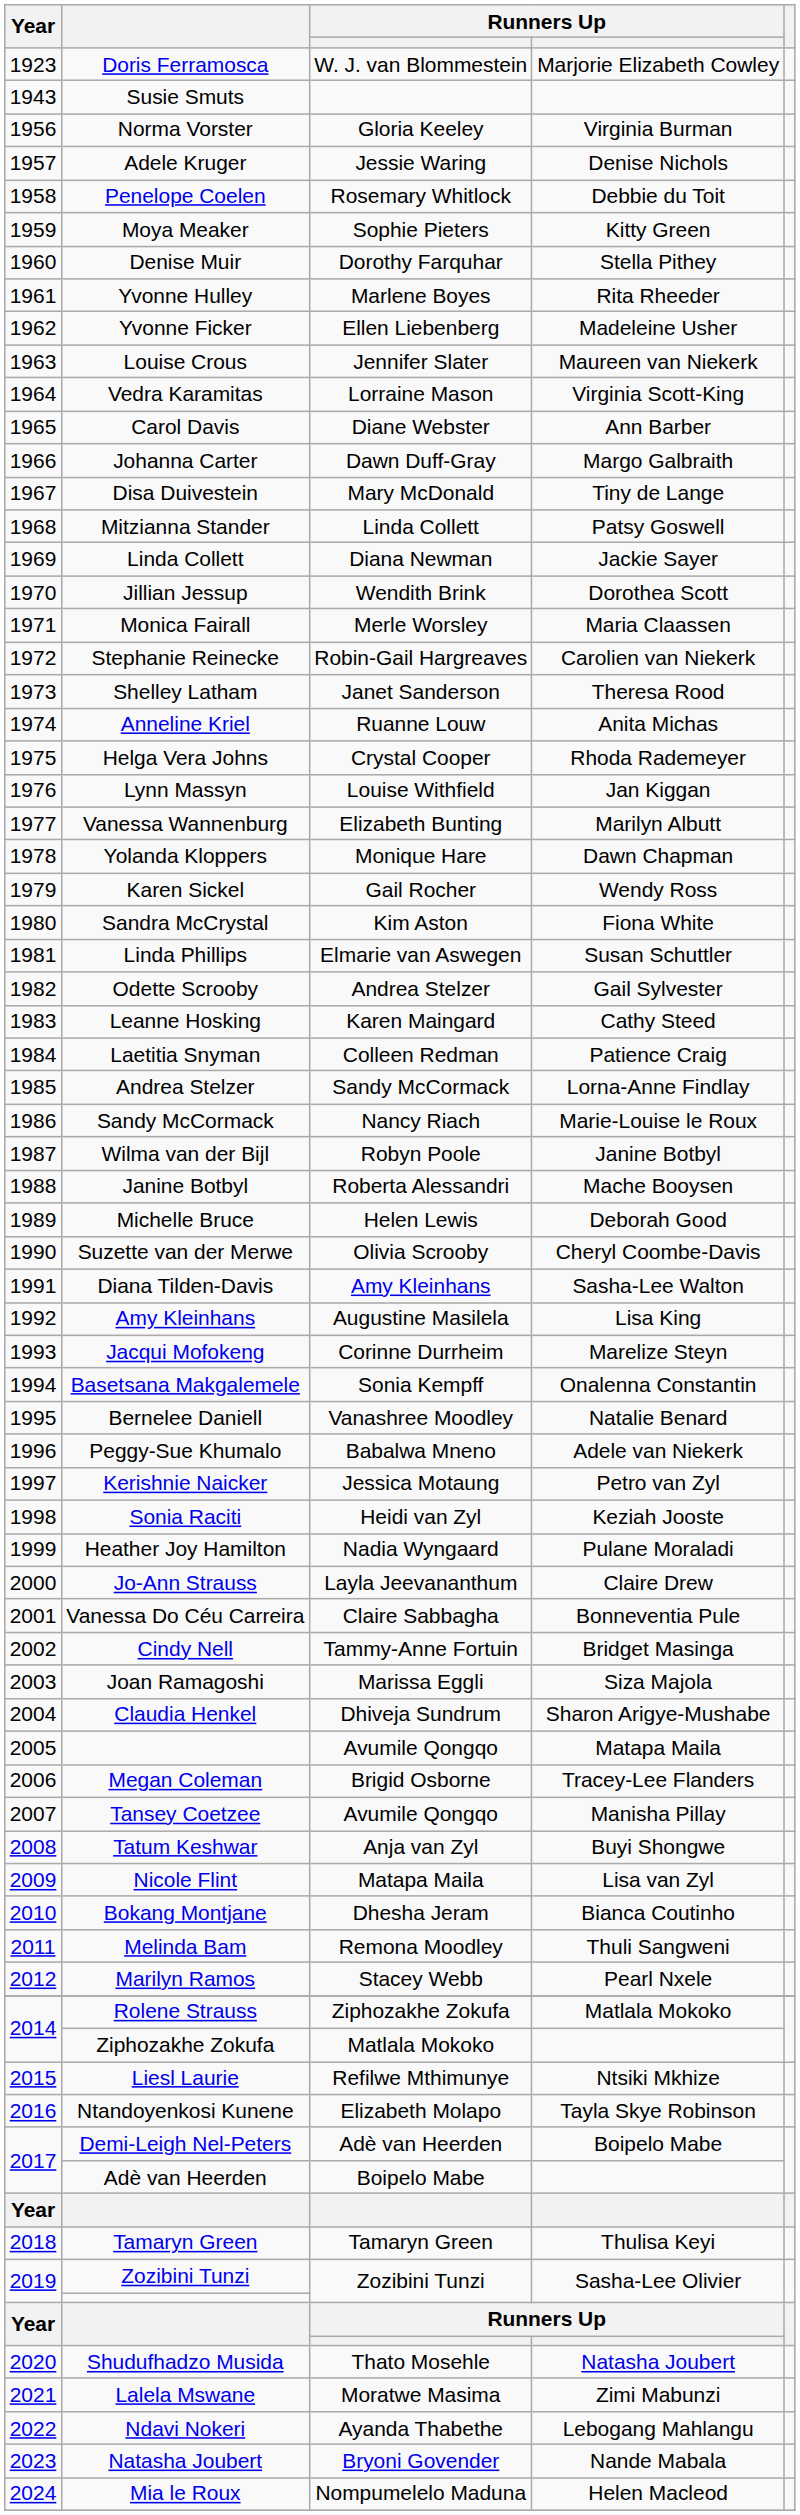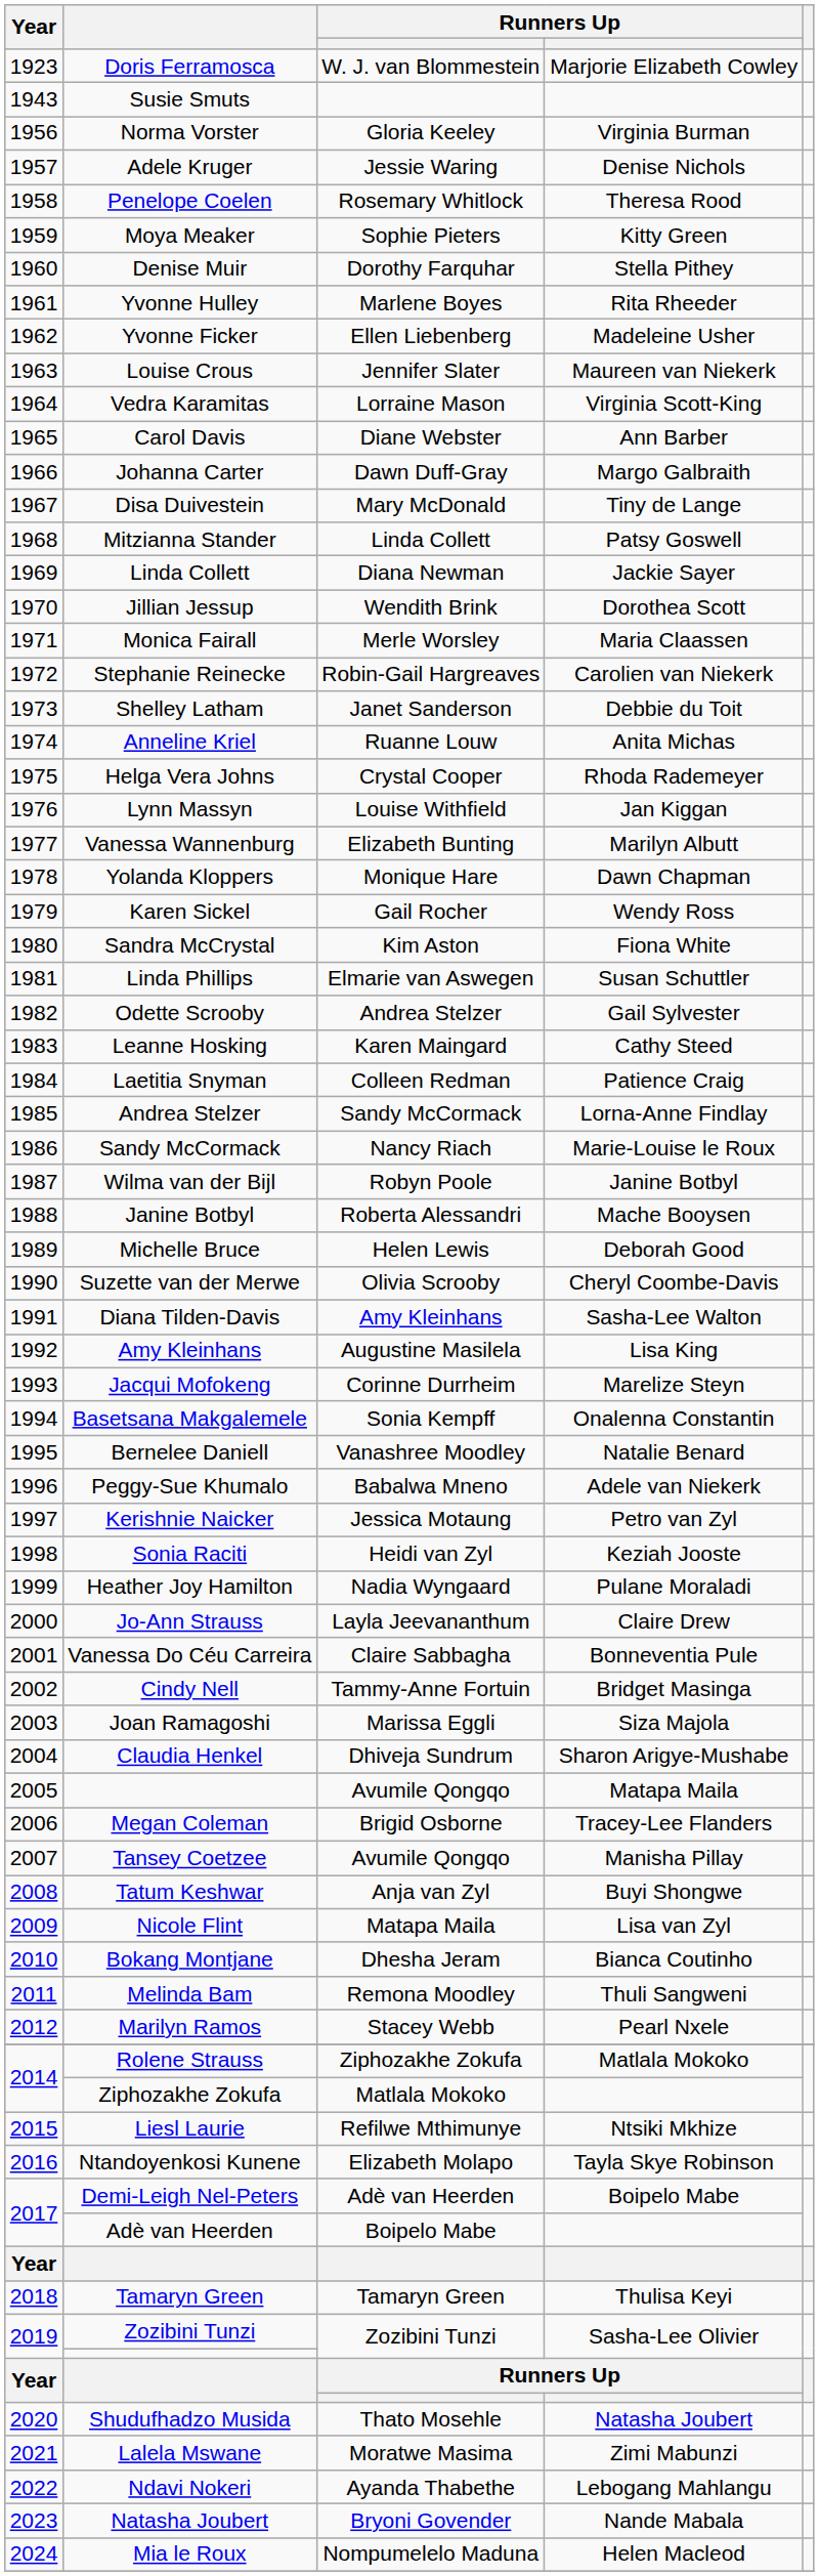 <table class="wikitable" style="font-size: 85%; text-align:center">
 <tr>
 <th rowspan="2">Year</th>
 <th rowspan="2"></th>
 <th colspan="2">Runners Up</th>
 <th rowspan="2"></th>
 </tr>
 <tr>
 <th></th>
 <th></th>
 </tr>
 <tr>
 <td>1923</td>
 <td><a href='#'>Doris Ferramosca</a></td>
 <td>W. J. van Blommestein</td>
 <td>Marjorie Elizabeth Cowley</td>
 <td></td>
 </tr>
 <tr>
 <td>1943</td>
 <td>Susie Smuts</td>
 <td></td>
 <td></td>
 <td></td>
 </tr>
 <tr>
 <td>1956</td>
 <td>Norma Vorster</td>
 <td>Gloria Keeley</td>
 <td>Virginia Burman</td>
 <td></td>
 </tr>
 <tr>
 <td>1957</td>
 <td>Adele Kruger</td>
 <td>Jessie Waring</td>
 <td>Denise Nichols</td>
 <td></td>
 </tr>
 <tr>
 <td>1958</td>
 <td><a href='#'>Penelope Coelen</a></td>
 <td>Rosemary Whitlock</td>
-<td>Debbie du Toit</td>
+<td>Theresa Rood</td>
 <td></td>
 </tr>
 <tr>
 <td>1959</td>
 <td>Moya Meaker</td>
 <td>Sophie Pieters</td>
 <td>Kitty Green</td>
 <td></td>
 </tr>
 <tr>
 <td>1960</td>
 <td>Denise Muir</td>
 <td>Dorothy Farquhar</td>
 <td>Stella Pithey</td>
 <td></td>
 </tr>
 <tr>
 <td>1961</td>
 <td>Yvonne Hulley</td>
 <td>Marlene Boyes</td>
 <td>Rita Rheeder</td>
 <td></td>
 </tr>
 <tr>
 <td>1962</td>
 <td>Yvonne Ficker</td>
 <td>Ellen Liebenberg</td>
 <td>Madeleine Usher</td>
 <td></td>
 </tr>
 <tr>
 <td>1963</td>
 <td>Louise Crous</td>
 <td>Jennifer Slater</td>
 <td>Maureen van Niekerk</td>
 <td></td>
 </tr>
 <tr>
 <td>1964</td>
 <td>Vedra Karamitas</td>
 <td>Lorraine Mason</td>
 <td>Virginia Scott-King</td>
 <td></td>
 </tr>
 <tr>
 <td>1965</td>
 <td>Carol Davis</td>
 <td>Diane Webster</td>
 <td>Ann Barber</td>
 <td></td>
 </tr>
 <tr>
 <td>1966</td>
 <td>Johanna Carter</td>
 <td>Dawn Duff-Gray</td>
 <td>Margo Galbraith</td>
 <td></td>
 </tr>
 <tr>
 <td>1967</td>
 <td>Disa Duivestein</td>
 <td>Mary McDonald</td>
 <td>Tiny de Lange</td>
 <td></td>
 </tr>
 <tr>
 <td>1968</td>
 <td>Mitzianna Stander</td>
 <td>Linda Collett</td>
 <td>Patsy Goswell</td>
 <td></td>
 </tr>
 <tr>
 <td>1969</td>
 <td>Linda Collett</td>
 <td>Diana Newman</td>
 <td>Jackie Sayer</td>
 <td></td>
 </tr>
 <tr>
 <td>1970</td>
 <td>Jillian Jessup</td>
 <td>Wendith Brink</td>
 <td>Dorothea Scott</td>
 <td></td>
 </tr>
 <tr>
 <td>1971</td>
 <td>Monica Fairall</td>
 <td>Merle Worsley</td>
 <td>Maria Claassen</td>
 <td></td>
 </tr>
 <tr>
 <td>1972</td>
 <td>Stephanie Reinecke</td>
 <td>Robin-Gail Hargreaves</td>
 <td>Carolien van Niekerk</td>
 <td></td>
 </tr>
 <tr>
 <td>1973</td>
 <td>Shelley Latham</td>
 <td>Janet Sanderson</td>
-<td>Theresa Rood</td>
+<td>Debbie du Toit</td>
 <td></td>
 </tr>
 <tr>
 <td>1974</td>
 <td><a href='#'>Anneline Kriel</a></td>
 <td>Ruanne Louw</td>
 <td>Anita Michas</td>
 <td></td>
 </tr>
 <tr>
 <td>1975</td>
 <td>Helga Vera Johns</td>
 <td>Crystal Cooper</td>
 <td>Rhoda Rademeyer</td>
 <td></td>
 </tr>
 <tr>
 <td>1976</td>
 <td>Lynn Massyn</td>
 <td>Louise Withfield</td>
 <td>Jan Kiggan</td>
 <td></td>
 </tr>
 <tr>
 <td>1977</td>
 <td>Vanessa Wannenburg</td>
 <td>Elizabeth Bunting</td>
 <td>Marilyn Albutt</td>
 <td></td>
 </tr>
 <tr>
 <td>1978</td>
 <td>Yolanda Kloppers</td>
 <td>Monique Hare</td>
 <td>Dawn Chapman</td>
 <td></td>
 </tr>
 <tr>
 <td>1979</td>
 <td>Karen Sickel</td>
 <td>Gail Rocher</td>
 <td>Wendy Ross</td>
 <td></td>
 </tr>
 <tr>
 <td>1980</td>
 <td>Sandra McCrystal</td>
 <td>Kim Aston</td>
 <td>Fiona White</td>
 <td></td>
 </tr>
 <tr>
 <td>1981</td>
 <td>Linda Phillips</td>
 <td>Elmarie van Aswegen</td>
 <td>Susan Schuttler</td>
 <td></td>
 </tr>
 <tr>
 <td>1982</td>
 <td>Odette Scrooby</td>
 <td>Andrea Stelzer</td>
 <td>Gail Sylvester</td>
 <td></td>
 </tr>
 <tr>
 <td>1983</td>
 <td>Leanne Hosking</td>
 <td>Karen Maingard</td>
 <td>Cathy Steed</td>
 <td></td>
 </tr>
 <tr>
 <td>1984</td>
 <td>Laetitia Snyman</td>
 <td>Colleen Redman</td>
 <td>Patience Craig</td>
 <td></td>
 </tr>
 <tr>
 <td>1985</td>
 <td>Andrea Stelzer</td>
 <td>Sandy McCormack</td>
 <td>Lorna-Anne Findlay</td>
 <td></td>
 </tr>
 <tr>
 <td>1986</td>
 <td>Sandy McCormack</td>
 <td>Nancy Riach</td>
 <td>Marie-Louise le Roux</td>
 <td></td>
 </tr>
 <tr>
 <td>1987</td>
 <td>Wilma van der Bijl</td>
 <td>Robyn Poole</td>
 <td>Janine Botbyl</td>
 <td></td>
 </tr>
 <tr>
 <td>1988</td>
 <td>Janine Botbyl</td>
 <td>Roberta Alessandri</td>
 <td>Mache Booysen</td>
 <td></td>
 </tr>
 <tr>
 <td>1989</td>
 <td>Michelle Bruce</td>
 <td>Helen Lewis</td>
 <td>Deborah Good</td>
 <td></td>
 </tr>
 <tr>
 <td>1990</td>
 <td>Suzette van der Merwe</td>
 <td>Olivia Scrooby</td>
 <td>Cheryl Coombe-Davis</td>
 <td></td>
 </tr>
 <tr>
 <td>1991</td>
 <td>Diana Tilden-Davis</td>
 <td><a href='#'>Amy Kleinhans</a></td>
 <td>Sasha-Lee Walton</td>
 <td></td>
 </tr>
 <tr>
 <td>1992</td>
 <td><a href='#'>Amy Kleinhans</a></td>
 <td>Augustine Masilela</td>
 <td>Lisa King</td>
 <td></td>
 </tr>
 <tr>
 <td>1993</td>
 <td><a href='#'>Jacqui Mofokeng</a></td>
 <td>Corinne Durrheim</td>
 <td>Marelize Steyn</td>
 <td></td>
 </tr>
 <tr>
 <td>1994</td>
 <td><a href='#'>Basetsana Makgalemele</a></td>
 <td>Sonia Kempff</td>
 <td>Onalenna Constantin</td>
 <td></td>
 </tr>
 <tr>
 <td>1995</td>
 <td>Bernelee Daniell</td>
 <td>Vanashree Moodley</td>
 <td>Natalie Benard</td>
 <td></td>
 </tr>
 <tr>
 <td>1996</td>
 <td>Peggy-Sue Khumalo</td>
 <td>Babalwa Mneno</td>
 <td>Adele van Niekerk</td>
 <td></td>
 </tr>
 <tr>
 <td>1997</td>
 <td><a href='#'>Kerishnie Naicker</a></td>
 <td>Jessica Motaung</td>
 <td>Petro van Zyl</td>
 <td></td>
 </tr>
 <tr>
 <td>1998</td>
 <td><a href='#'>Sonia Raciti</a></td>
 <td>Heidi van Zyl</td>
 <td>Keziah Jooste</td>
 <td></td>
 </tr>
 <tr>
 <td>1999</td>
 <td>Heather Joy Hamilton</td>
 <td>Nadia Wyngaard</td>
 <td>Pulane Moraladi</td>
 <td></td>
 </tr>
 <tr>
 <td>2000</td>
 <td><a href='#'>Jo-Ann Strauss</a></td>
 <td>Layla Jeevananthum</td>
 <td>Claire Drew</td>
 <td></td>
 </tr>
 <tr>
 <td>2001</td>
 <td>Vanessa Do Céu Carreira</td>
 <td>Claire Sabbagha</td>
 <td>Bonneventia Pule</td>
 <td></td>
 </tr>
 <tr>
 <td>2002</td>
 <td><a href='#'>Cindy Nell</a></td>
 <td>Tammy-Anne Fortuin</td>
 <td>Bridget Masinga</td>
 <td></td>
 </tr>
 <tr>
 <td>2003</td>
 <td>Joan Ramagoshi</td>
 <td>Marissa Eggli</td>
 <td>Siza Majola</td>
 <td></td>
 </tr>
 <tr>
 <td>2004</td>
 <td><a href='#'>Claudia Henkel</a></td>
 <td>Dhiveja Sundrum</td>
 <td>Sharon Arigye-Mushabe</td>
 <td></td>
 </tr>
 <tr>
 <td>2005</td>
 <td></td>
 <td>Avumile Qongqo</td>
 <td>Matapa Maila</td>
 <td></td>
 </tr>
 <tr>
 <td>2006</td>
 <td><a href='#'>Megan Coleman</a></td>
 <td>Brigid Osborne</td>
 <td>Tracey-Lee Flanders</td>
 <td></td>
 </tr>
 <tr>
 <td>2007</td>
 <td><a href='#'>Tansey Coetzee</a></td>
 <td>Avumile Qongqo</td>
 <td>Manisha Pillay</td>
 <td></td>
 </tr>
 <tr>
 <td><a href='#'>2008</a></td>
 <td><a href='#'>Tatum Keshwar</a></td>
 <td>Anja van Zyl</td>
 <td>Buyi Shongwe</td>
 <td></td>
 </tr>
 <tr>
 <td><a href='#'>2009</a></td>
 <td><a href='#'>Nicole Flint</a></td>
 <td>Matapa Maila</td>
 <td>Lisa van Zyl</td>
 <td></td>
 </tr>
 <tr>
 <td><a href='#'>2010</a></td>
 <td><a href='#'>Bokang Montjane</a></td>
 <td>Dhesha Jeram</td>
 <td>Bianca Coutinho</td>
 <td></td>
 </tr>
 <tr>
 <td><a href='#'>2011</a></td>
 <td><a href='#'>Melinda Bam</a></td>
 <td>Remona Moodley</td>
 <td>Thuli Sangweni</td>
 <td></td>
 </tr>
 <tr>
 <td><a href='#'>2012</a></td>
 <td><a href='#'>Marilyn Ramos</a></td>
 <td>Stacey Webb</td>
 <td>Pearl Nxele</td>
 <td></td>
 </tr>
 <tr>
 </tr>
 <tr>
 <td rowspan="2"><a href='#'>2014</a></td>
 <td><a href='#'>Rolene Strauss</a></td>
 <td>Ziphozakhe Zokufa</td>
 <td>Matlala Mokoko</td>
 <td rowspan="2"></td>
 </tr>
 <tr>
 <td>Ziphozakhe Zokufa</td>
 <td>Matlala Mokoko</td>
 <td></td>
 </tr>
 <tr>
 <td><a href='#'>2015</a></td>
 <td><a href='#'>Liesl Laurie</a></td>
 <td>Refilwe Mthimunye</td>
 <td>Ntsiki Mkhize</td>
 <td></td>
 </tr>
 <tr>
 <td><a href='#'>2016</a></td>
 <td>Ntandoyenkosi Kunene</td>
 <td>Elizabeth Molapo</td>
 <td>Tayla Skye Robinson</td>
 <td></td>
 </tr>
 <tr>
 <td rowspan="2"><a href='#'>2017</a></td>
 <td><a href='#'>Demi-Leigh Nel-Peters</a></td>
 <td>Adè van Heerden</td>
 <td>Boipelo Mabe</td>
 <td rowspan="2"></td>
 </tr>
 <tr>
 <td>Adè van Heerden</td>
 <td>Boipelo Mabe</td>
 <td></td>
 </tr>
 <tr>
 <th>Year</th>
 <th></th>
 <th></th>
 <th></th>
 <th></th>
 </tr>
 <tr>
 <td><a href='#'>2018</a></td>
 <td><a href='#'>Tamaryn Green</a></td>
 <td>Tamaryn Green</td>
 <td>Thulisa Keyi</td>
 <td></td>
 </tr>
 <tr>
 <td rowspan="2"><a href='#'>2019</a></td>
 <td><a href='#'>Zozibini Tunzi</a></td>
 <td rowspan="2">Zozibini Tunzi</td>
 <td rowspan="2">Sasha-Lee Olivier</td>
 <td rowspan="2"></td>
 </tr>
 <tr>
 <td></td>
 </tr>
 <tr>
 <th rowspan="2">Year</th>
 <th rowspan="2"></th>
 <th colspan="2">Runners Up</th>
 <th rowspan="2"></th>
 </tr>
 <tr>
 <th></th>
 <th></th>
 </tr>
 <tr>
 <td><a href='#'>2020</a></td>
 <td><a href='#'>Shudufhadzo Musida</a></td>
 <td>Thato Mosehle</td>
 <td><a href='#'>Natasha Joubert</a></td>
 <td></td>
 </tr>
 <tr>
 <td><a href='#'>2021</a></td>
 <td><a href='#'>Lalela Mswane</a></td>
 <td>Moratwe Masima</td>
 <td>Zimi Mabunzi</td>
 <td></td>
 </tr>
 <tr>
 <td><a href='#'>2022</a></td>
 <td><a href='#'>Ndavi Nokeri</a></td>
 <td>Ayanda Thabethe</td>
 <td>Lebogang Mahlangu</td>
 <td></td>
 </tr>
 <tr>
 <td><a href='#'>2023</a></td>
 <td><a href='#'>Natasha Joubert</a></td>
 <td><a href='#'>Bryoni Govender</a></td>
 <td>Nande Mabala</td>
 <td></td>
 </tr>
 <tr>
 <td><a href='#'>2024</a></td>
 <td><a href='#'>Mia le Roux</a></td>
 <td>Nompumelelo Maduna</td>
 <td>Helen Macleod</td>
 <td></td>
 </tr>
 <tr>
 </tr>
 </table>
